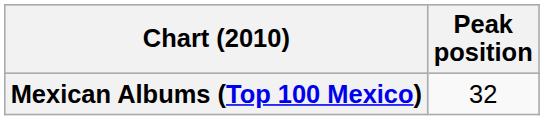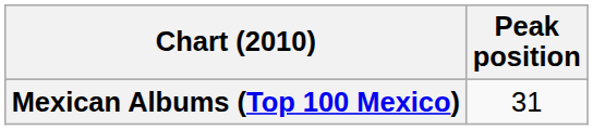 <table class="wikitable plainrowheaders" style="text-align:center">
 <tr>
 <th scope="col">Chart (2010)</th>
 <th scope="col">Peak<br>position</th>
 </tr>
 <tr>
 <th scope="row">Mexican Albums (<a href='#'>Top 100 Mexico</a>)</th>
-<td>32</td>
+<td>31</td>
 </tr>
 </table>
